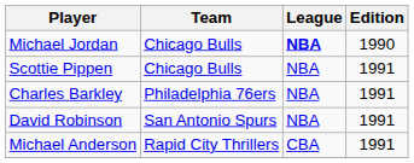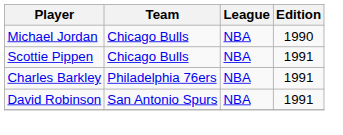 <table class="wikitable sortable">
 <tr>
 <th>Player</th>
 <th>Team</th>
 <th>League</th>
 <th>Edition</th>
 </tr>
 <tr>
 <td> <a href='#'>Michael Jordan</a></td>
 <td> <a href='#'>Chicago Bulls</a></td>
-<td><strong><a href='#'>NBA</a></strong></td>
+<td><a href='#'>NBA</a></td>
 <td style="text-align:center">1990</td>
 </tr>
 <tr>
 <td> <a href='#'>Scottie Pippen</a></td>
 <td> <a href='#'>Chicago Bulls</a></td>
 <td><a href='#'>NBA</a></td>
 <td style="text-align:center">1991</td>
 </tr>
 <tr>
 <td> <a href='#'>Charles Barkley</a></td>
 <td> <a href='#'>Philadelphia 76ers</a></td>
 <td><a href='#'>NBA</a></td>
 <td style="text-align:center">1991</td>
 </tr>
 <tr>
 <td> <a href='#'>David Robinson</a></td>
 <td> <a href='#'>San Antonio Spurs</a></td>
 <td><a href='#'>NBA</a></td>
 <td style="text-align:center">1991</td>
 </tr>
 <tr>
-<td> <a href='#'>Michael Anderson</a></td>
-<td> <a href='#'>Rapid City Thrillers</a></td>
-<td><a href='#'>CBA</a></td>
-<td style="text-align:center">1991</td>
-</tr>
-<tr>
 </tr>
 </table>
